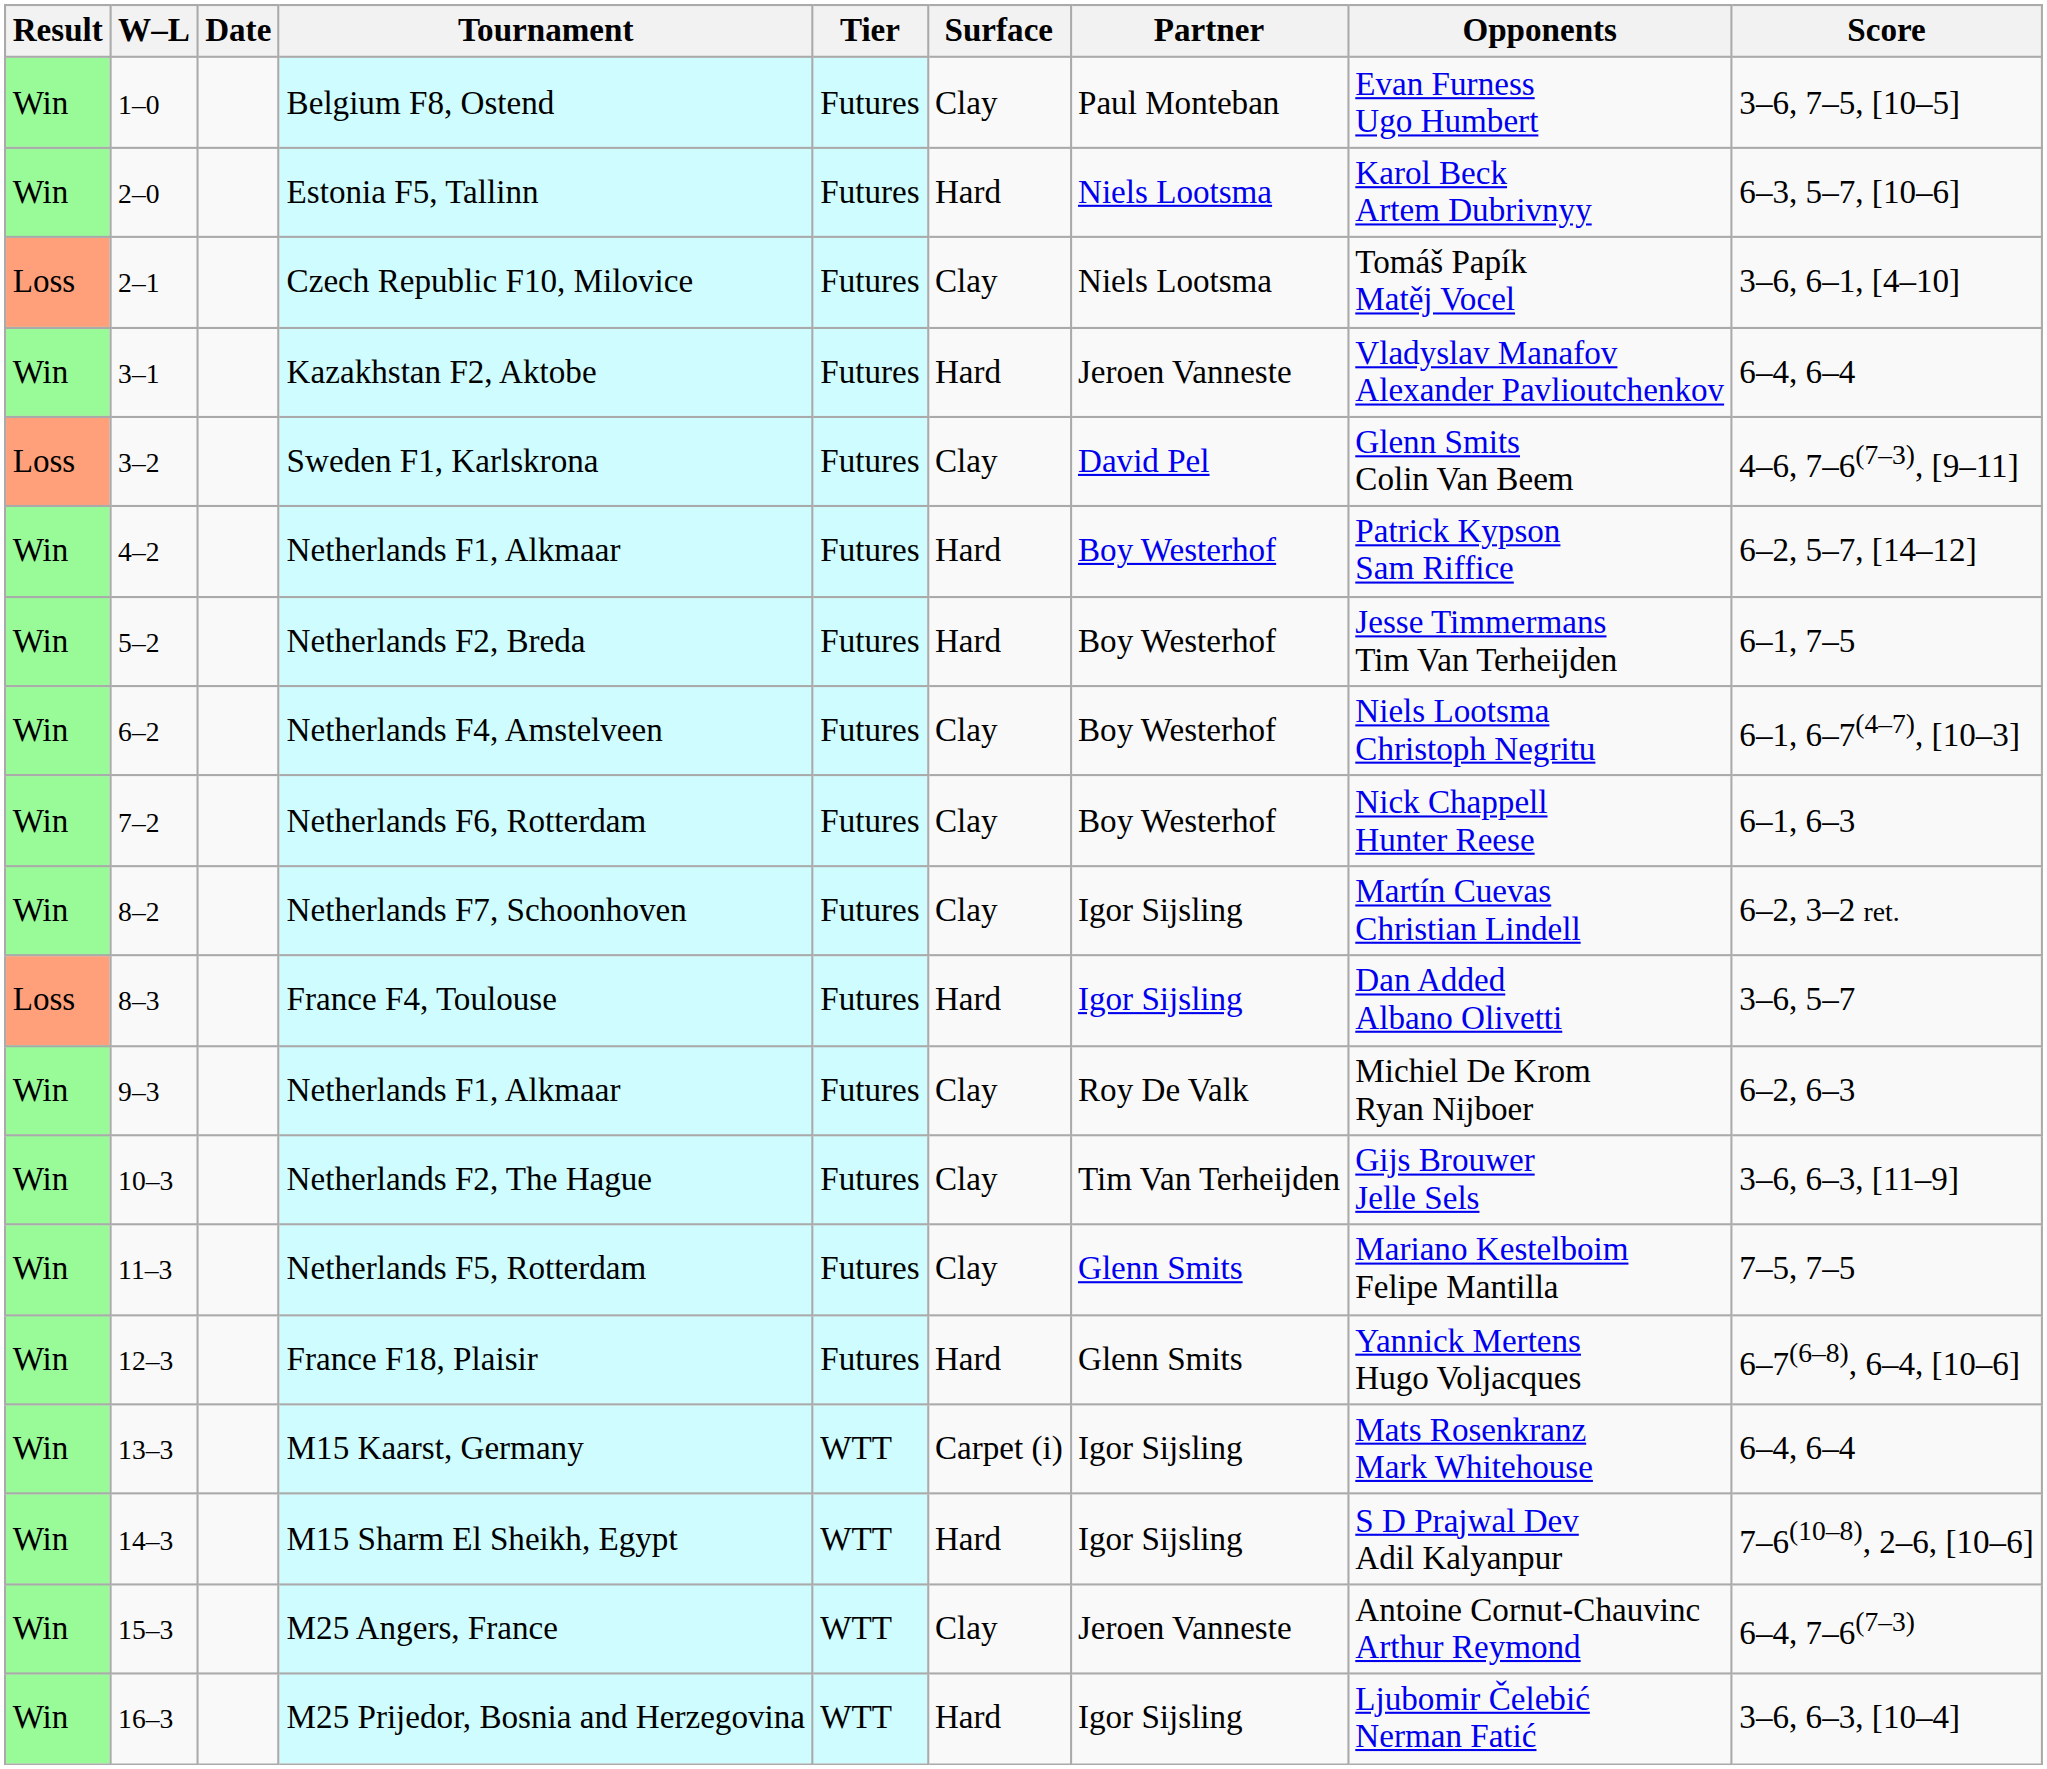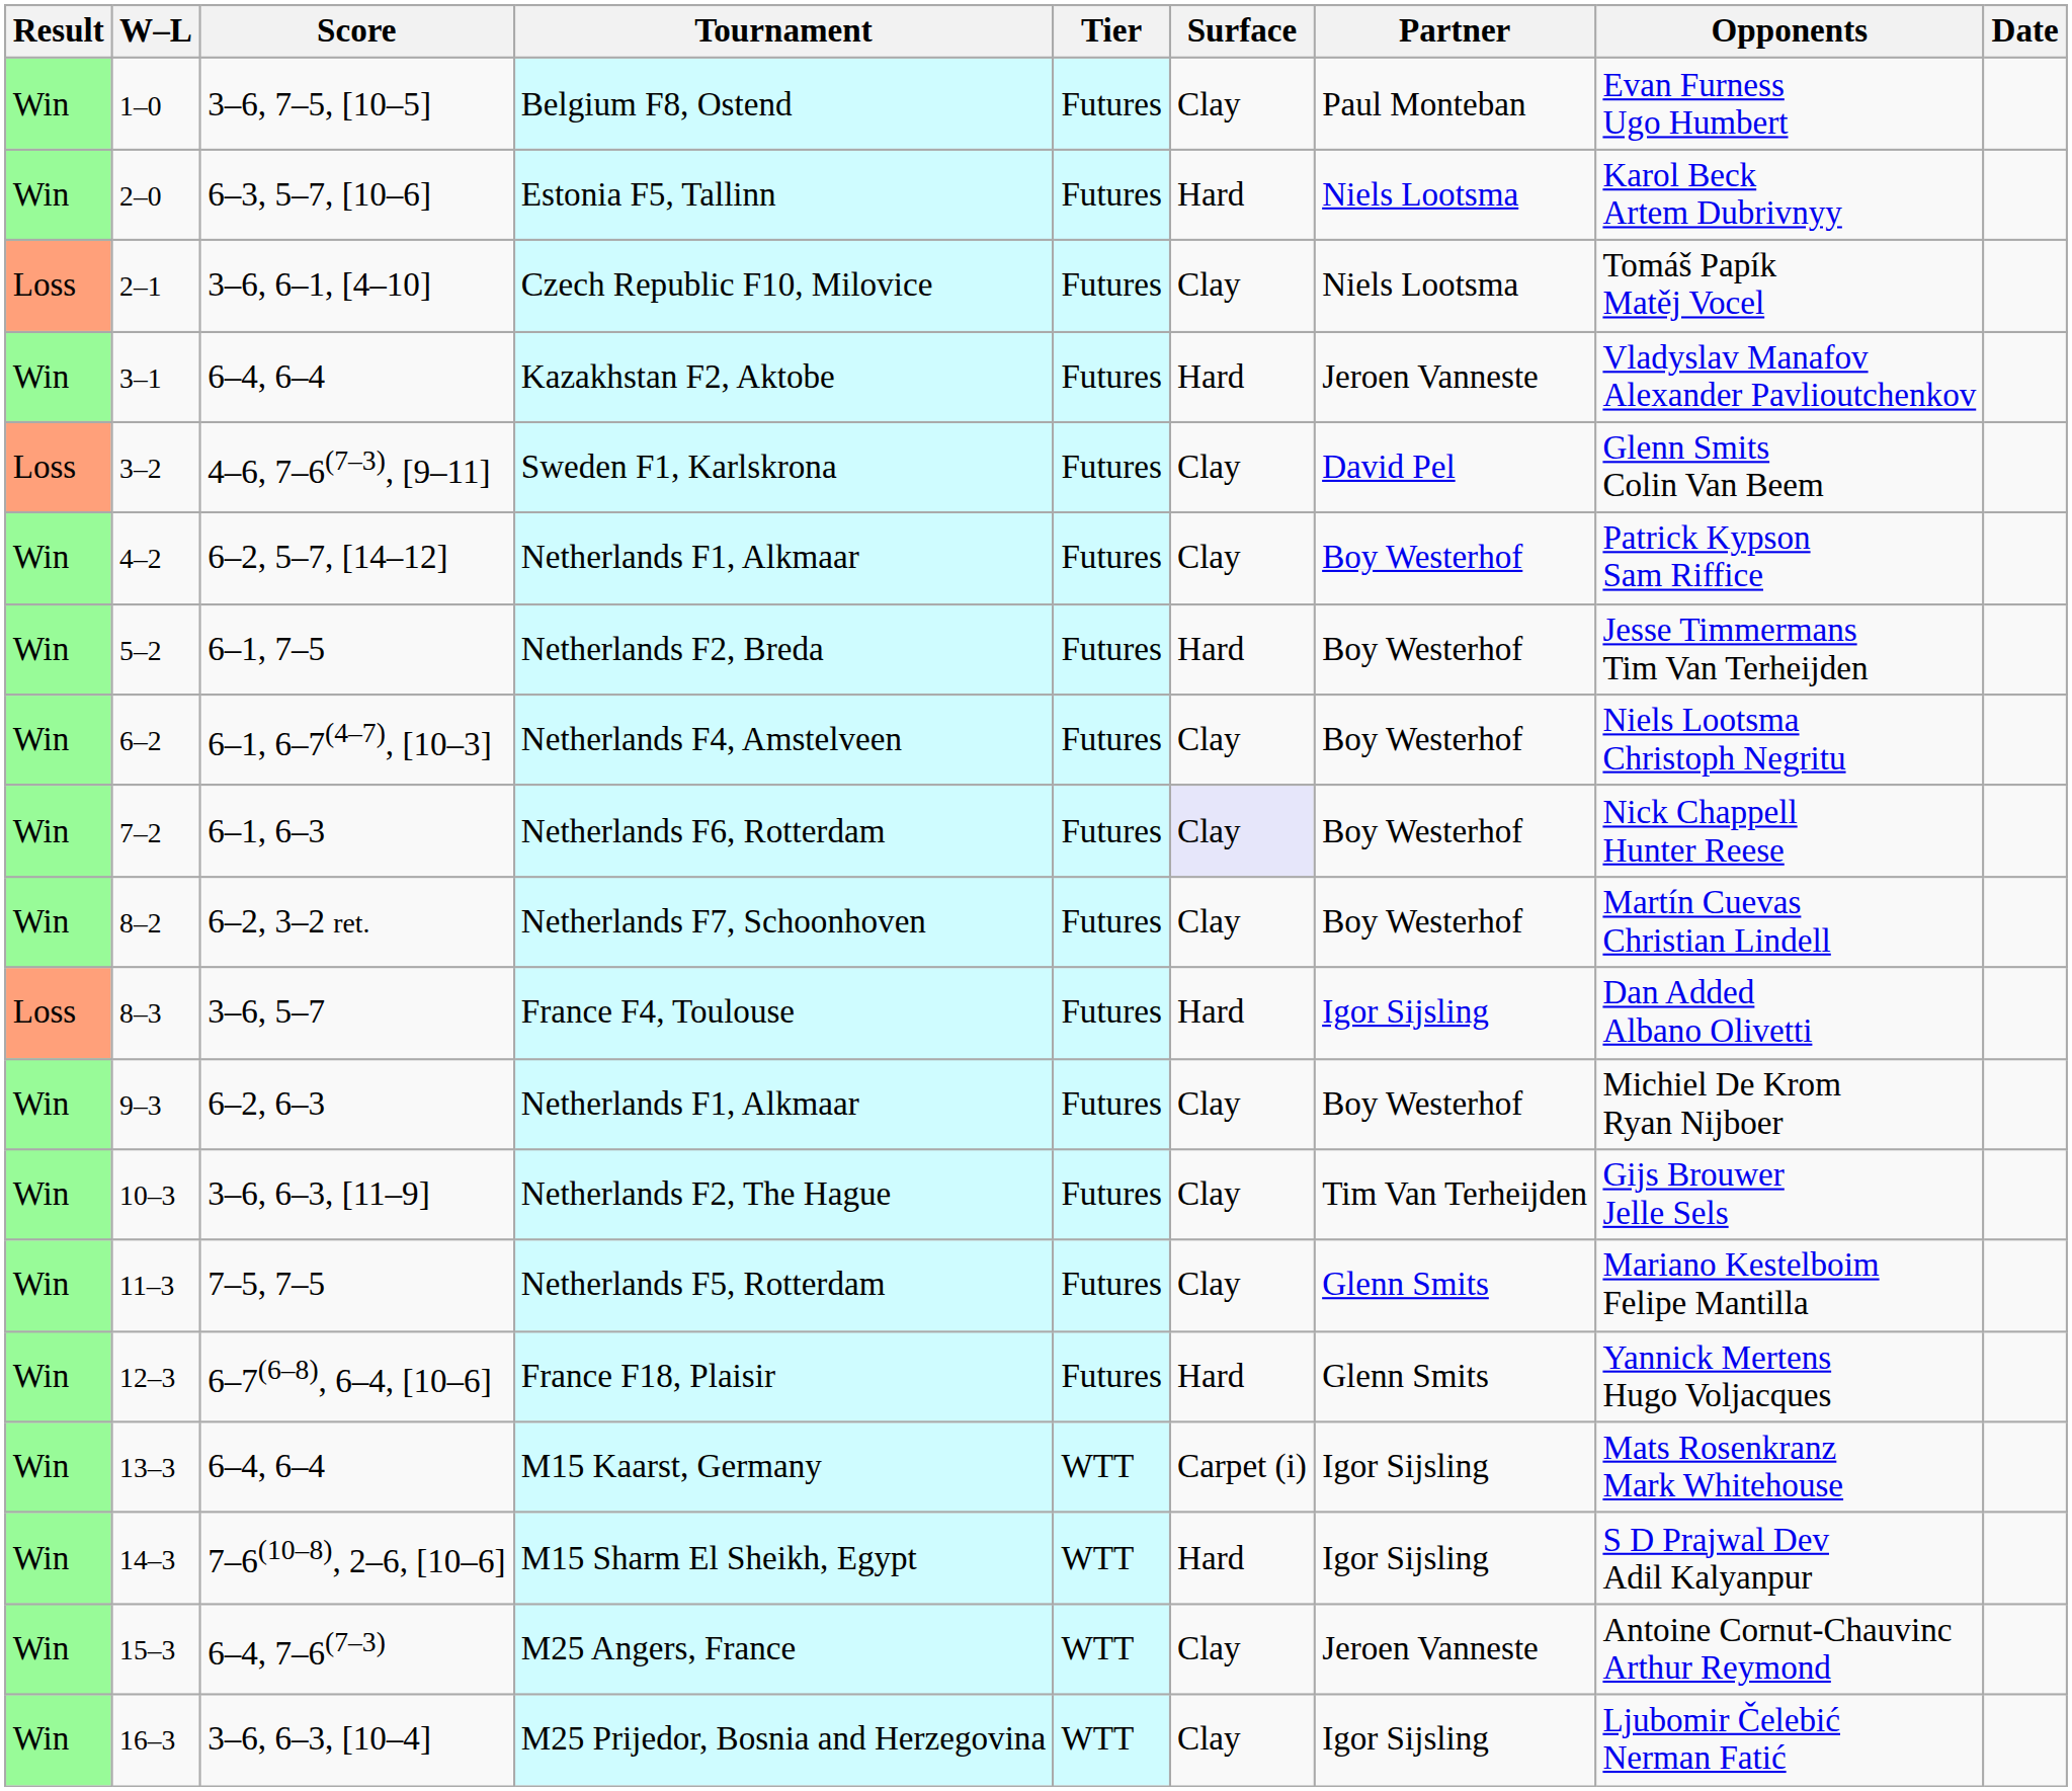 <table class="sortable wikitable nowrap">
 <tr>
 <th>Result</th>
 <th class="unsortable">W–L</th>
-<th>Date</th>
+<th class="unsortable">Score</th>
 <th>Tournament</th>
 <th>Tier</th>
 <th>Surface</th>
 <th>Partner</th>
 <th>Opponents</th>
-<th class="unsortable">Score</th>
+<th>Date</th>
 </tr>
 <tr>
 <td bgcolor=98fb98>Win</td>
 <td><small>1–0</small></td>
-<td></td>
+<td>3–6, 7–5, [10–5]</td>
 <td style=background:#cffcff>Belgium F8, Ostend</td>
 <td style=background:#cffcff>Futures</td>
 <td>Clay</td>
 <td> Paul Monteban</td>
 <td> <a href='#'>Evan Furness</a><br> <a href='#'>Ugo Humbert</a></td>
-<td>3–6, 7–5, [10–5]</td>
+<td></td>
 </tr>
 <tr>
 <td bgcolor=98fb98>Win</td>
 <td><small>2–0</small></td>
-<td></td>
+<td>6–3, 5–7, [10–6]</td>
 <td style=background:#cffcff>Estonia F5, Tallinn</td>
 <td style=background:#cffcff>Futures</td>
 <td>Hard</td>
 <td> <a href='#'>Niels Lootsma</a></td>
 <td> <a href='#'>Karol Beck</a><br> <a href='#'>Artem Dubrivnyy</a></td>
-<td>6–3, 5–7, [10–6]</td>
+<td></td>
 </tr>
 <tr>
 <td bgcolor=ffa07a>Loss</td>
 <td><small>2–1</small></td>
-<td></td>
+<td>3–6, 6–1, [4–10]</td>
 <td style=background:#cffcff>Czech Republic F10, Milovice</td>
 <td style=background:#cffcff>Futures</td>
 <td>Clay</td>
 <td> Niels Lootsma</td>
 <td> Tomáš Papík<br> <a href='#'>Matěj Vocel</a></td>
-<td>3–6, 6–1, [4–10]</td>
+<td></td>
 </tr>
 <tr>
 <td bgcolor=98fb98>Win</td>
 <td><small>3–1</small></td>
-<td></td>
+<td>6–4, 6–4</td>
 <td style=background:#cffcff>Kazakhstan F2, Aktobe</td>
 <td style=background:#cffcff>Futures</td>
 <td>Hard</td>
 <td> Jeroen Vanneste</td>
 <td> <a href='#'>Vladyslav Manafov</a><br> <a href='#'>Alexander Pavlioutchenkov</a></td>
-<td>6–4, 6–4</td>
+<td></td>
 </tr>
 <tr>
 <td bgcolor=ffa07a>Loss</td>
 <td><small>3–2</small></td>
-<td></td>
+<td>4–6, 7–6<sup>(7–3)</sup>, [9–11]</td>
 <td style=background:#cffcff>Sweden F1, Karlskrona</td>
 <td style=background:#cffcff>Futures</td>
 <td>Clay</td>
 <td> <a href='#'>David Pel</a></td>
 <td> <a href='#'>Glenn Smits</a><br> Colin Van Beem</td>
-<td>4–6, 7–6<sup>(7–3)</sup>, [9–11]</td>
+<td></td>
 </tr>
 <tr>
 <td bgcolor=98fb98>Win</td>
 <td><small>4–2</small></td>
-<td></td>
+<td>6–2, 5–7, [14–12]</td>
 <td style=background:#cffcff>Netherlands F1, Alkmaar</td>
 <td style=background:#cffcff>Futures</td>
-<td>Hard</td>
+<td>Clay</td>
 <td> <a href='#'>Boy Westerhof</a></td>
 <td> <a href='#'>Patrick Kypson</a><br> <a href='#'>Sam Riffice</a></td>
-<td>6–2, 5–7, [14–12]</td>
+<td></td>
 </tr>
 <tr>
 <td bgcolor=98fb98>Win</td>
 <td><small>5–2</small></td>
-<td></td>
+<td>6–1, 7–5</td>
 <td style=background:#cffcff>Netherlands F2, Breda</td>
 <td style=background:#cffcff>Futures</td>
 <td>Hard</td>
 <td> Boy Westerhof</td>
 <td> <a href='#'>Jesse Timmermans</a><br> Tim Van Terheijden</td>
-<td>6–1, 7–5</td>
+<td></td>
 </tr>
 <tr>
 <td bgcolor=98fb98>Win</td>
 <td><small>6–2</small></td>
-<td></td>
+<td>6–1, 6–7<sup>(4–7)</sup>, [10–3]</td>
 <td style=background:#cffcff>Netherlands F4, Amstelveen</td>
 <td style=background:#cffcff>Futures</td>
 <td>Clay</td>
 <td> Boy Westerhof</td>
 <td> <a href='#'>Niels Lootsma</a><br> <a href='#'>Christoph Negritu</a></td>
-<td>6–1, 6–7<sup>(4–7)</sup>, [10–3]</td>
+<td></td>
 </tr>
 <tr>
 <td bgcolor=98fb98>Win</td>
 <td><small>7–2</small></td>
-<td></td>
+<td>6–1, 6–3</td>
 <td style=background:#cffcff>Netherlands F6, Rotterdam</td>
 <td style=background:#cffcff>Futures</td>
-<td>Clay</td>
+<td style="background: lavender;">Clay</td>
 <td> Boy Westerhof</td>
 <td> <a href='#'>Nick Chappell</a><br> <a href='#'>Hunter Reese</a></td>
-<td>6–1, 6–3</td>
+<td></td>
 </tr>
 <tr>
 <td bgcolor=98fb98>Win</td>
 <td><small>8–2</small></td>
-<td></td>
+<td>6–2, 3–2 <small>ret.</small></td>
 <td style=background:#cffcff>Netherlands F7, Schoonhoven</td>
 <td style=background:#cffcff>Futures</td>
 <td>Clay</td>
-<td> Igor Sijsling</td>
+<td> Boy Westerhof</td>
 <td> <a href='#'>Martín Cuevas</a><br> <a href='#'>Christian Lindell</a></td>
-<td>6–2, 3–2 <small>ret.</small></td>
+<td></td>
 </tr>
 <tr>
 <td bgcolor=ffa07a>Loss</td>
 <td><small>8–3</small></td>
-<td></td>
+<td>3–6, 5–7</td>
 <td style=background:#cffcff>France F4, Toulouse</td>
 <td style=background:#cffcff>Futures</td>
 <td>Hard</td>
 <td> <a href='#'>Igor Sijsling</a></td>
 <td> <a href='#'>Dan Added</a><br> <a href='#'>Albano Olivetti</a></td>
-<td>3–6, 5–7</td>
+<td></td>
 </tr>
 <tr>
 <td bgcolor=98fb98>Win</td>
 <td><small>9–3</small></td>
-<td></td>
+<td>6–2, 6–3</td>
 <td style=background:#cffcff>Netherlands F1, Alkmaar</td>
 <td style=background:#cffcff>Futures</td>
 <td>Clay</td>
-<td> Roy De Valk</td>
+<td> Boy Westerhof</td>
 <td> Michiel De Krom<br> Ryan Nijboer</td>
-<td>6–2, 6–3</td>
+<td></td>
 </tr>
 <tr>
 <td bgcolor=98fb98>Win</td>
 <td><small>10–3</small></td>
-<td></td>
+<td>3–6, 6–3, [11–9]</td>
 <td style=background:#cffcff>Netherlands F2, The Hague</td>
 <td style=background:#cffcff>Futures</td>
 <td>Clay</td>
 <td> Tim Van Terheijden</td>
 <td> <a href='#'>Gijs Brouwer</a><br> <a href='#'>Jelle Sels</a></td>
-<td>3–6, 6–3, [11–9]</td>
+<td></td>
 </tr>
 <tr>
 <td bgcolor=98fb98>Win</td>
 <td><small>11–3</small></td>
-<td></td>
+<td>7–5, 7–5</td>
 <td style=background:#cffcff>Netherlands F5, Rotterdam</td>
 <td style=background:#cffcff>Futures</td>
 <td>Clay</td>
 <td> <a href='#'>Glenn Smits</a></td>
 <td> <a href='#'>Mariano Kestelboim</a><br> Felipe Mantilla</td>
-<td>7–5, 7–5</td>
+<td></td>
 </tr>
 <tr>
 <td bgcolor=98fb98>Win</td>
 <td><small>12–3</small></td>
-<td></td>
+<td>6–7<sup>(6–8)</sup>, 6–4, [10–6]</td>
 <td style=background:#cffcff>France F18, Plaisir</td>
 <td style=background:#cffcff>Futures</td>
 <td>Hard</td>
 <td> Glenn Smits</td>
 <td> <a href='#'>Yannick Mertens</a><br> Hugo Voljacques</td>
-<td>6–7<sup>(6–8)</sup>, 6–4, [10–6]</td>
+<td></td>
 </tr>
 <tr>
 <td bgcolor=98fb98>Win</td>
 <td><small>13–3</small></td>
-<td></td>
+<td>6–4, 6–4</td>
 <td style=background:#cffcff>M15 Kaarst, Germany</td>
 <td style=background:#cffcff>WTT</td>
 <td>Carpet (i)</td>
 <td> Igor Sijsling</td>
 <td> <a href='#'>Mats Rosenkranz</a><br> <a href='#'>Mark Whitehouse</a></td>
-<td>6–4, 6–4</td>
+<td></td>
 </tr>
 <tr>
 <td bgcolor=98fb98>Win</td>
 <td><small>14–3</small></td>
-<td></td>
+<td>7–6<sup>(10–8)</sup>, 2–6, [10–6]</td>
 <td style=background:#cffcff>M15 Sharm El Sheikh, Egypt</td>
 <td style=background:#cffcff>WTT</td>
 <td>Hard</td>
 <td> Igor Sijsling</td>
 <td> <a href='#'>S D Prajwal Dev</a><br> Adil Kalyanpur</td>
-<td>7–6<sup>(10–8)</sup>, 2–6, [10–6]</td>
+<td></td>
 </tr>
 <tr>
 <td bgcolor=98fb98>Win</td>
 <td><small>15–3</small></td>
-<td></td>
+<td>6–4, 7–6<sup>(7–3)</sup></td>
 <td style=background:#cffcff>M25 Angers, France</td>
 <td style=background:#cffcff>WTT</td>
 <td>Clay</td>
 <td> Jeroen Vanneste</td>
 <td> Antoine Cornut-Chauvinc<br> <a href='#'>Arthur Reymond</a></td>
-<td>6–4, 7–6<sup>(7–3)</sup></td>
+<td></td>
 </tr>
 <tr>
 <td bgcolor=98fb98>Win</td>
 <td><small>16–3</small></td>
-<td></td>
+<td>3–6, 6–3, [10–4]</td>
 <td style=background:#cffcff>M25 Prijedor, Bosnia and Herzegovina</td>
 <td style=background:#cffcff>WTT</td>
-<td>Hard</td>
+<td>Clay</td>
 <td> Igor Sijsling</td>
 <td> <a href='#'>Ljubomir Čelebić</a><br> <a href='#'>Nerman Fatić</a></td>
-<td>3–6, 6–3, [10–4]</td>
+<td></td>
 </tr>
 </table>
